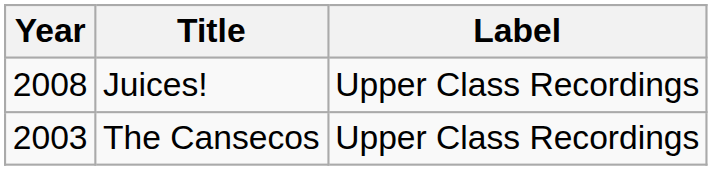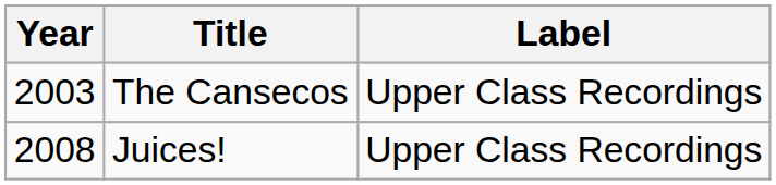 <table class="wikitable" border="1">
 <tr>
 <th>Year</th>
 <th>Title</th>
 <th>Label</th>
 </tr>
 <tr>
+<td>2003</td>
+<td>The Cansecos</td>
+<td>Upper Class Recordings</td>
+</tr>
+<tr>
 <td>2008</td>
 <td>Juices!</td>
 <td>Upper Class Recordings</td>
 </tr>
-<tr>
-<td>2003</td>
-<td>The Cansecos</td>
-<td>Upper Class Recordings</td>
-</tr>
 </table>
